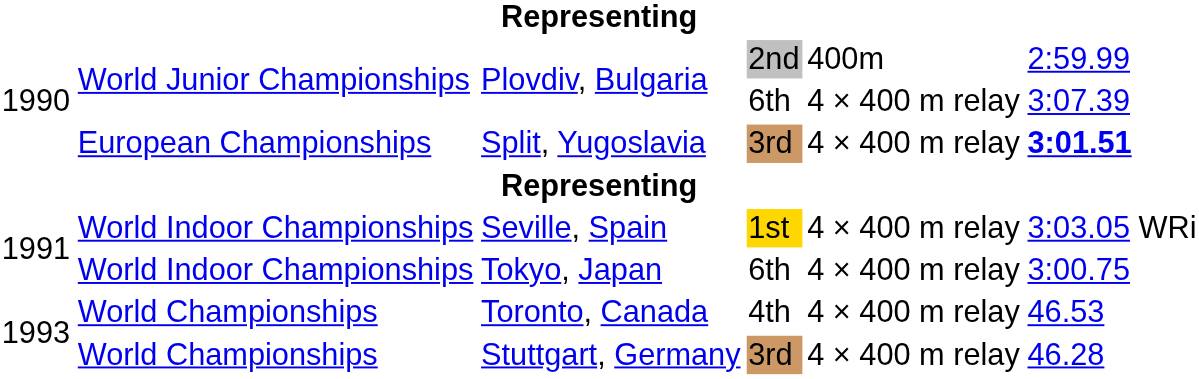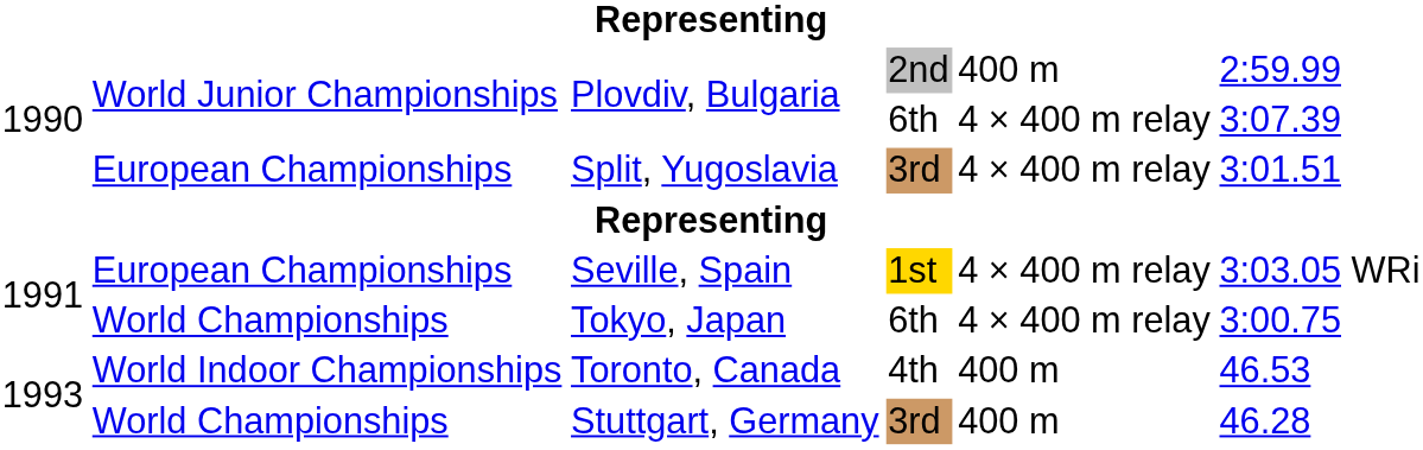 <table>
 <tr>
 <th colspan="6">Representing </th>
 </tr>
 <tr>
 <td rowspan=3>1990</td>
 <td rowspan=2><a href='#'>World Junior Championships</a></td>
 <td rowspan=2><a href='#'>Plovdiv</a>, <a href='#'>Bulgaria</a></td>
 <td bgcolor=silver>2nd</td>
-<td>400m</td>
+<td>400 m</td>
 <td><a href='#'>2:59.99</a></td>
 </tr>
 <tr>
 <td>6th</td>
 <td>4 × 400 m relay</td>
 <td><a href='#'>3:07.39</a></td>
 </tr>
 <tr>
 <td><a href='#'>European Championships</a></td>
 <td><a href='#'>Split</a>, <a href='#'>Yugoslavia</a></td>
 <td bgcolor="cc9966">3rd</td>
 <td>4 × 400 m relay</td>
-<td><strong><a href='#'>3:01.51</a></strong></td>
+<td><a href='#'>3:01.51</a></td>
 </tr>
 <tr>
 <th colspan="6">Representing </th>
 </tr>
 <tr>
 <td rowspan=2>1991</td>
-<td><a href='#'>World Indoor Championships</a></td>
+<td><a href='#'>European Championships</a></td>
 <td><a href='#'>Seville</a>, <a href='#'>Spain</a></td>
 <td bgcolor="gold">1st</td>
 <td>4 × 400 m relay</td>
 <td><a href='#'>3:03.05</a> WRi</td>
 </tr>
 <tr>
-<td><a href='#'>World Indoor Championships</a></td>
+<td><a href='#'>World Championships</a></td>
 <td><a href='#'>Tokyo</a>, <a href='#'>Japan</a></td>
 <td>6th</td>
 <td>4 × 400 m relay</td>
 <td><a href='#'>3:00.75</a></td>
 </tr>
 <tr>
 <td rowspan=2>1993</td>
-<td><a href='#'>World Championships</a></td>
+<td><a href='#'>World Indoor Championships</a></td>
 <td><a href='#'>Toronto</a>, <a href='#'>Canada</a></td>
 <td>4th</td>
-<td>4 × 400 m relay</td>
+<td>400 m</td>
 <td><a href='#'>46.53</a></td>
 </tr>
 <tr>
 <td><a href='#'>World Championships</a></td>
 <td><a href='#'>Stuttgart</a>, <a href='#'>Germany</a></td>
 <td bgcolor="cc9966">3rd</td>
-<td>4 × 400 m relay</td>
+<td>400 m</td>
 <td><a href='#'>46.28</a></td>
 </tr>
 </table>
